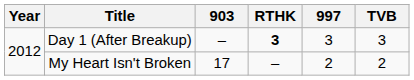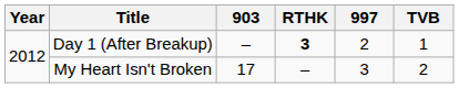 <table class="wikitable">
 <tr>
 <th>Year</th>
 <th>Title</th>
 <th width="50">903 <br></th>
 <th width="50">RTHK <br></th>
 <th width="50">997 <br></th>
 <th width="50">TVB <br></th>
 </tr>
 <tr align="center">
 <td rowspan="2">2012</td>
 <td>Day 1 (After Breakup)</td>
 <td>–</td>
 <td><strong>3</strong></td>
-<td>3</td>
-<td>3</td>
+<td>2</td>
+<td>1</td>
 </tr>
 <tr align="center">
 <td>My Heart Isn't Broken</td>
 <td>17</td>
 <td>–</td>
-<td>2</td>
+<td>3</td>
 <td>2</td>
 </tr>
 </table>
